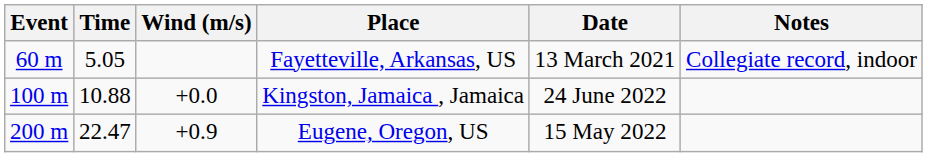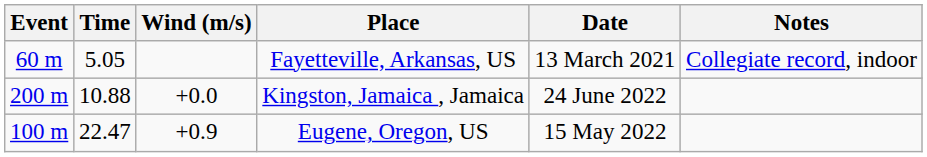 <table class=wikitable style=text-align:center>
 <tr>
 <th>Event</th>
 <th>Time</th>
 <th>Wind (m/s)</th>
 <th>Place</th>
 <th>Date</th>
 <th>Notes</th>
 </tr>
 <tr>
 <td><a href='#'>60&nbsp;m</a></td>
 <td>5.05</td>
 <td></td>
 <td><a href='#'>Fayetteville, Arkansas</a>, US</td>
 <td>13 March 2021</td>
 <td align=left><a href='#'>Collegiate record</a>, indoor</td>
 </tr>
 <tr>
-<td><a href='#'>100&nbsp;m</a></td>
+<td><a href='#'>200&nbsp;m</a></td>
 <td>10.88</td>
 <td>+0.0</td>
 <td><a href='#'>Kingston, Jamaica </a>, Jamaica</td>
 <td>24 June 2022</td>
 <td></td>
 </tr>
 <tr>
-<td><a href='#'>200&nbsp;m</a></td>
+<td><a href='#'>100&nbsp;m</a></td>
 <td>22.47</td>
 <td>+0.9</td>
 <td><a href='#'>Eugene, Oregon</a>, US</td>
 <td>15 May 2022</td>
 <td></td>
 </tr>
 </table>
